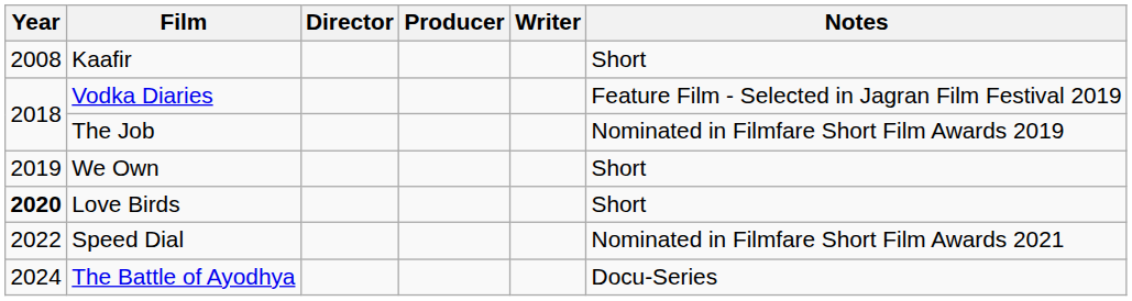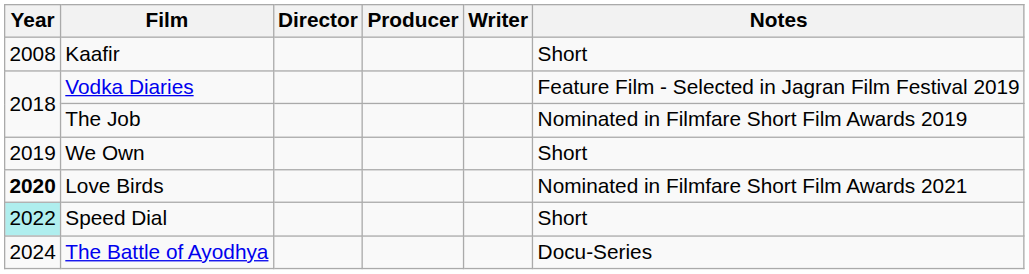 <table class="wikitable">
 <tr>
 <th scope="col">Year</th>
 <th scope="col">Film</th>
 <th scope="col">Director</th>
 <th>Producer</th>
 <th>Writer</th>
 <th>Notes</th>
 </tr>
 <tr>
 <td 2008>2008</td>
 <td>Kaafir</td>
 <td></td>
 <td></td>
 <td></td>
 <td>Short</td>
 </tr>
 <tr>
 <td rowspan="2">2018</td>
 <td><a href='#'>Vodka Diaries</a></td>
 <td></td>
 <td></td>
 <td></td>
 <td>Feature Film - Selected in Jagran Film Festival 2019</td>
 </tr>
 <tr>
 <td>The Job</td>
 <td></td>
 <td></td>
 <td></td>
 <td>Nominated in Filmfare Short Film Awards 2019</td>
 </tr>
 <tr>
 <td>2019</td>
 <td>We Own</td>
 <td></td>
 <td></td>
 <td></td>
 <td>Short</td>
 </tr>
 <tr>
 <td><strong>2020</strong></td>
 <td>Love Birds</td>
 <td></td>
 <td></td>
 <td></td>
-<td>Short</td>
+<td>Nominated in Filmfare Short Film Awards 2021</td>
 </tr>
 <tr>
-<td>2022</td>
+<td style="background: paleturquoise;">2022</td>
 <td>Speed Dial</td>
 <td></td>
 <td></td>
 <td></td>
-<td>Nominated in Filmfare Short Film Awards 2021</td>
+<td>Short</td>
 </tr>
 <tr>
 <td>2024</td>
 <td><a href='#'>The Battle of Ayodhya</a></td>
 <td></td>
 <td></td>
 <td></td>
 <td>Docu-Series</td>
 </tr>
 </table>
